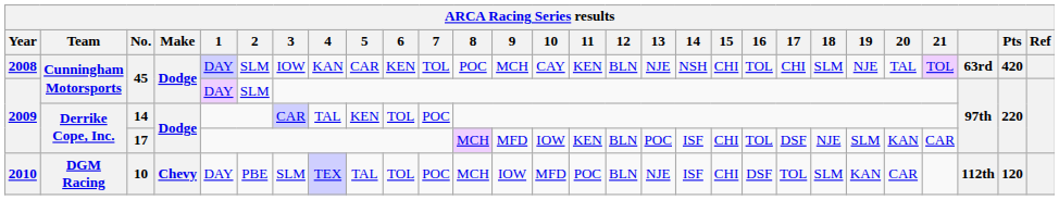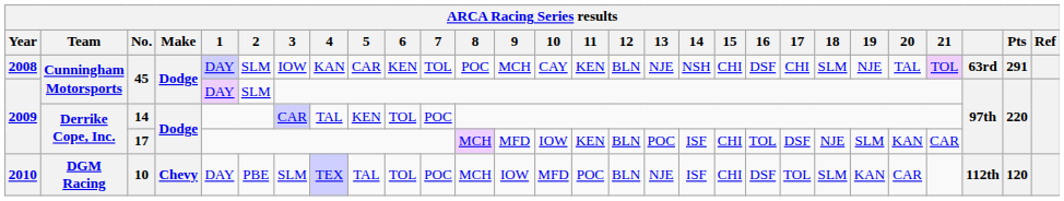 <table class="wikitable" style="text-align:center; font-size:75%">
 <tr>
 <th colspan=28><a href='#'>ARCA Racing Series</a> results</th>
 </tr>
 <tr>
 <th>Year</th>
 <th>Team</th>
 <th>No.</th>
 <th>Make</th>
 <th>1</th>
 <th>2</th>
 <th>3</th>
 <th>4</th>
 <th>5</th>
 <th>6</th>
 <th>7</th>
 <th>8</th>
 <th>9</th>
 <th>10</th>
 <th>11</th>
 <th>12</th>
 <th>13</th>
 <th>14</th>
 <th>15</th>
 <th>16</th>
 <th>17</th>
 <th>18</th>
 <th>19</th>
 <th>20</th>
 <th>21</th>
 <th></th>
 <th>Pts</th>
 <th>Ref</th>
 </tr>
 <tr>
 <th><a href='#'>2008</a></th>
 <th rowspan=2><a href='#'>Cunningham Motorsports</a></th>
 <th rowspan=2>45</th>
 <th rowspan=2><a href='#'>Dodge</a></th>
 <td style="background:#CFCFFF;"><a href='#'>DAY</a><br></td>
 <td><a href='#'>SLM</a></td>
 <td><a href='#'>IOW</a></td>
 <td><a href='#'>KAN</a></td>
 <td><a href='#'>CAR</a></td>
 <td><a href='#'>KEN</a></td>
 <td><a href='#'>TOL</a></td>
 <td><a href='#'>POC</a></td>
 <td><a href='#'>MCH</a></td>
 <td><a href='#'>CAY</a></td>
 <td><a href='#'>KEN</a></td>
 <td><a href='#'>BLN</a></td>
 <td><a href='#'>NJE</a></td>
 <td><a href='#'>NSH</a></td>
 <td><a href='#'>CHI</a></td>
-<td><a href='#'>TOL</a></td>
+<td><a href='#'>DSF</a></td>
 <td><a href='#'>CHI</a></td>
 <td><a href='#'>SLM</a></td>
 <td><a href='#'>NJE</a></td>
 <td><a href='#'>TAL</a></td>
 <td style="background:#EFCFFF;"><a href='#'>TOL</a><br></td>
 <th>63rd</th>
-<th>420</th>
+<th>291</th>
 <th></th>
 </tr>
 <tr>
 <th rowspan=3><a href='#'>2009</a></th>
 <td style="background:#EFCFFF;"><a href='#'>DAY</a><br></td>
 <td><a href='#'>SLM</a></td>
 <td colspan=19></td>
 <th rowspan=3>97th</th>
 <th rowspan=3>220</th>
 <th rowspan=3></th>
 </tr>
 <tr>
 <th rowspan=2><a href='#'>Derrike Cope, Inc.</a></th>
 <th>14</th>
 <th rowspan=2><a href='#'>Dodge</a></th>
 <td colspan=2></td>
 <td style="background:#CFCFFF;"><a href='#'>CAR</a><br></td>
 <td><a href='#'>TAL</a></td>
 <td><a href='#'>KEN</a></td>
 <td><a href='#'>TOL</a></td>
 <td><a href='#'>POC</a></td>
 </tr>
 <tr>
 <th>17</th>
 <td colspan=7></td>
 <td style="background:#EFCFFF;"><a href='#'>MCH</a><br></td>
 <td><a href='#'>MFD</a></td>
 <td><a href='#'>IOW</a></td>
 <td><a href='#'>KEN</a></td>
 <td><a href='#'>BLN</a></td>
 <td><a href='#'>POC</a></td>
 <td><a href='#'>ISF</a></td>
 <td><a href='#'>CHI</a></td>
 <td><a href='#'>TOL</a></td>
 <td><a href='#'>DSF</a></td>
 <td><a href='#'>NJE</a></td>
 <td><a href='#'>SLM</a></td>
 <td><a href='#'>KAN</a></td>
 <td><a href='#'>CAR</a></td>
 </tr>
 <tr>
 <th><a href='#'>2010</a></th>
 <th><a href='#'>DGM Racing</a></th>
 <th>10</th>
 <th><a href='#'>Chevy</a></th>
 <td><a href='#'>DAY</a></td>
 <td><a href='#'>PBE</a></td>
 <td><a href='#'>SLM</a></td>
 <td style="background:#CFCFFF;"><a href='#'>TEX</a><br></td>
 <td><a href='#'>TAL</a></td>
 <td><a href='#'>TOL</a></td>
 <td><a href='#'>POC</a></td>
 <td><a href='#'>MCH</a></td>
 <td><a href='#'>IOW</a></td>
 <td><a href='#'>MFD</a></td>
 <td><a href='#'>POC</a></td>
 <td><a href='#'>BLN</a></td>
 <td><a href='#'>NJE</a></td>
 <td><a href='#'>ISF</a></td>
 <td><a href='#'>CHI</a></td>
 <td><a href='#'>DSF</a></td>
 <td><a href='#'>TOL</a></td>
 <td><a href='#'>SLM</a></td>
 <td><a href='#'>KAN</a></td>
 <td><a href='#'>CAR</a></td>
 <td></td>
 <th>112th</th>
 <th>120</th>
 <th></th>
 </tr>
 </table>
